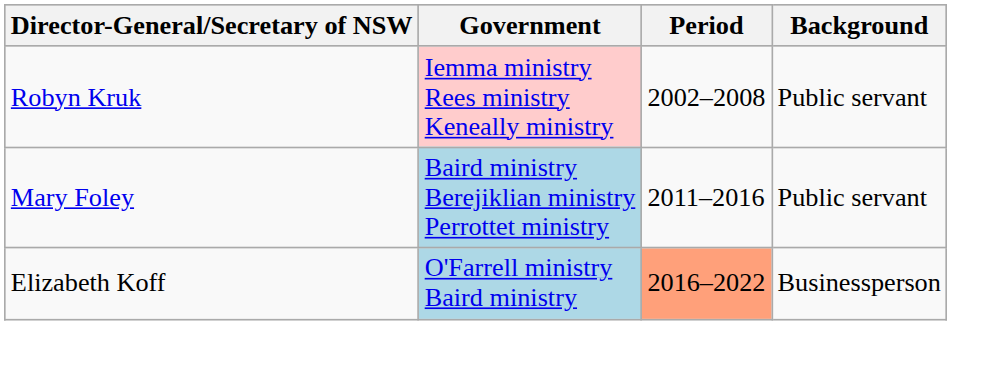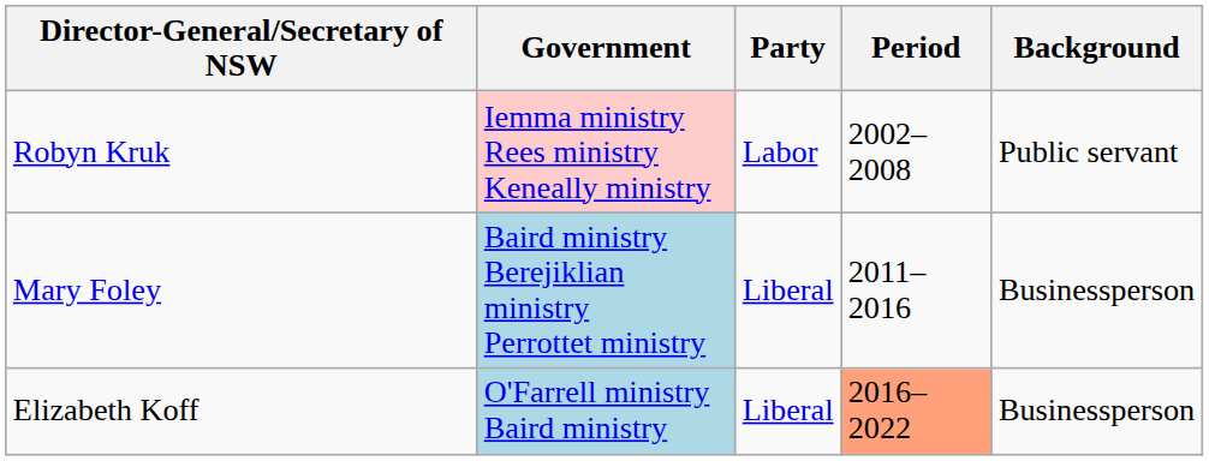 <table class="wikitable">
 <tr>
 <th>Director-General/Secretary of NSW</th>
 <th>Government</th>
+<th>Party</th>
 <th>Period</th>
 <th>Background</th>
 </tr>
 <tr>
 <td><a href='#'>Robyn Kruk</a></td>
 <td rowspan="1" bgcolor="#ffcccc"><a href='#'>Iemma ministry</a><br><a href='#'>Rees ministry</a><br><a href='#'>Keneally ministry</a></td>
+<td><a href='#'>Labor</a></td>
 <td>2002–2008</td>
 <td rowspan="1">Public servant</td>
 </tr>
 <tr>
 <td><a href='#'>Mary Foley</a></td>
 <td rowspan="1" bgcolor="lightblue"><a href='#'>Baird ministry</a><br><a href='#'>Berejiklian ministry</a> <br> <a href='#'>Perrottet ministry</a></td>
+<td><a href='#'>Liberal</a></td>
 <td>2011–2016</td>
-<td rowspan="1">Public servant</td>
+<td rowspan="1">Businessperson</td>
 </tr>
 <tr>
 <td>Elizabeth Koff</td>
 <td rowspan="1" bgcolor="lightblue"><a href='#'>O'Farrell ministry</a><br><a href='#'>Baird ministry</a></td>
+<td><a href='#'>Liberal</a></td>
 <td style="background: lightsalmon;">2016–2022</td>
 <td rowspan="1">Businessperson</td>
 </tr>
 </table>
